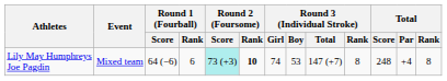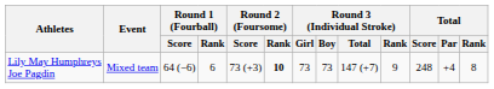 <table class="wikitable" style="font-size:90%">
 <tr>
 <th rowspan="2">Athletes</th>
 <th rowspan="2">Event</th>
 <th colspan="2">Round 1<br>(Fourball)</th>
 <th colspan="2">Round 2<br>(Foursome)</th>
 <th colspan="4">Round 3<br>(Individual Stroke)</th>
 <th colspan="3">Total</th>
 </tr>
 <tr style="font-size:95%">
 <th>Score</th>
 <th>Rank</th>
 <th>Score</th>
 <th>Rank</th>
 <th>Girl</th>
 <th>Boy</th>
 <th>Total</th>
 <th>Rank</th>
 <th>Score</th>
 <th>Par</th>
 <th>Rank</th>
 </tr>
 <tr align=center>
 <td align=left><a href='#'>Lily May Humphreys</a><br><a href='#'>Joe Pagdin</a></td>
 <td align=left><a href='#'>Mixed team</a></td>
 <td>64 (−6)</td>
 <td>6</td>
-<td style="background: paleturquoise;">73 (+3)</td>
+<td>73 (+3)</td>
 <td><strong>10</strong></td>
-<td>74</td>
-<td>53</td>
+<td>73</td>
+<td>73</td>
 <td>147 (+7)</td>
-<td>8</td>
+<td>9</td>
 <td>248</td>
 <td>+4</td>
 <td>8</td>
 </tr>
 </table>
